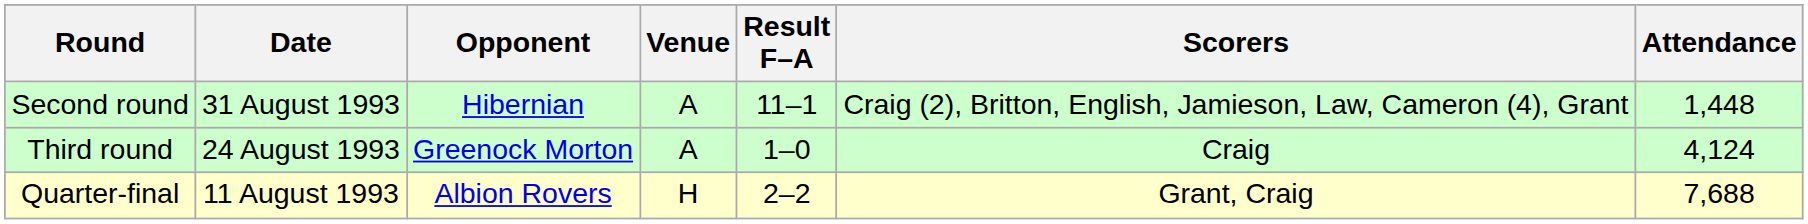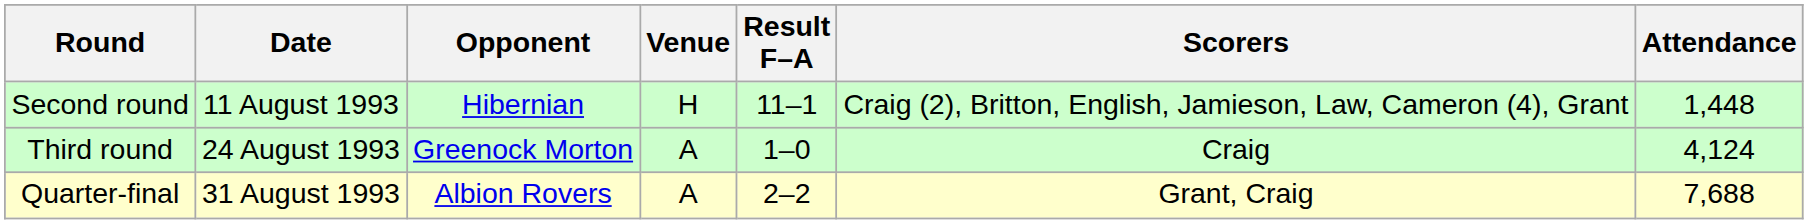 <table class="wikitable sortable" style="text-align:center;">
 <tr>
 <th>Round</th>
 <th>Date</th>
 <th>Opponent</th>
 <th>Venue</th>
 <th>Result<br>F–A</th>
 <th class=unsortable>Scorers</th>
 <th>Attendance</th>
 </tr>
 <tr bgcolor="#CCFFCC">
 <td>Second round</td>
-<td>31 August 1993</td>
+<td>11 August 1993</td>
 <td><a href='#'>Hibernian</a></td>
-<td>A</td>
+<td>H</td>
 <td>11–1</td>
 <td>Craig (2), Britton, English, Jamieson, Law, Cameron (4), Grant</td>
 <td>1,448</td>
 </tr>
 <tr bgcolor="#CCFFCC">
 <td>Third round</td>
 <td>24 August 1993</td>
 <td><a href='#'>Greenock Morton</a></td>
 <td>A</td>
 <td>1–0</td>
 <td>Craig</td>
 <td>4,124</td>
 </tr>
 <tr bgcolor="#FFFFCC">
 <td>Quarter-final</td>
-<td>11 August 1993</td>
+<td>31 August 1993</td>
 <td><a href='#'>Albion Rovers</a></td>
-<td>H</td>
+<td>A</td>
 <td>2–2 <br></td>
 <td>Grant, Craig</td>
 <td>7,688</td>
 </tr>
 </table>
